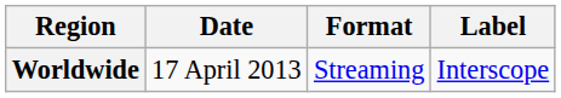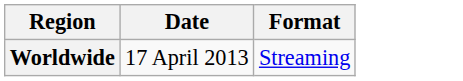 <table class="wikitable plainrowheaders">
 <tr>
 <th scope="col">Region</th>
 <th scope="col">Date</th>
 <th scope="col">Format</th>
-<th scope="col">Label</th>
 </tr>
 <tr>
 <th scope="row">Worldwide</th>
 <td>17 April 2013</td>
 <td><a href='#'>Streaming</a></td>
-<td><a href='#'>Interscope</a></td>
 </tr>
 </table>
